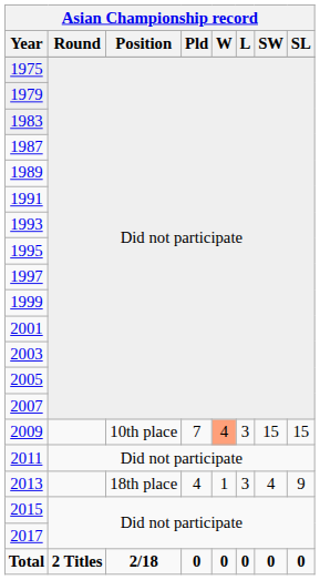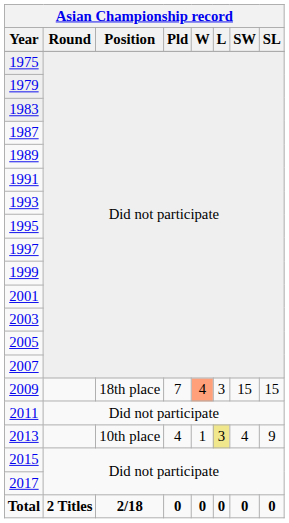 <table class="wikitable" style="text-align: center;">
 <tr>
 <th colspan=8><a href='#'>Asian Championship record</a></th>
 </tr>
 <tr>
 <th>Year</th>
 <th>Round</th>
 <th>Position</th>
 <th>Pld</th>
 <th>W</th>
 <th>L</th>
 <th>SW</th>
 <th>SL</th>
 </tr>
 <tr>
 </tr>
 <tr bgcolor="efefef">
 <td> <a href='#'>1975</a></td>
 <td colspan=7 rowspan=14>Did not participate</td>
 </tr>
 <tr bgcolor="efefef">
 <td> <a href='#'>1979</a></td>
 </tr>
 <tr bgcolor="efefef">
 <td> <a href='#'>1983</a></td>
 </tr>
 <tr>
 <td> <a href='#'>1987</a></td>
 </tr>
 <tr>
 <td> <a href='#'>1989</a></td>
 </tr>
 <tr>
 <td> <a href='#'>1991</a></td>
 </tr>
 <tr>
 <td> <a href='#'>1993</a></td>
 </tr>
 <tr>
 <td> <a href='#'>1995</a></td>
 </tr>
 <tr>
 <td> <a href='#'>1997</a></td>
 </tr>
 <tr>
 <td> <a href='#'>1999</a></td>
 </tr>
 <tr>
 <td> <a href='#'>2001</a></td>
 </tr>
 <tr>
 <td> <a href='#'>2003</a></td>
 </tr>
 <tr>
 <td> <a href='#'>2005</a></td>
 </tr>
 <tr>
 <td> <a href='#'>2007</a></td>
 </tr>
 <tr>
 <td> <a href='#'>2009</a></td>
 <td></td>
-<td>10th place</td>
+<td>18th place</td>
 <td>7</td>
 <td style="background: lightsalmon;">4</td>
 <td>3</td>
 <td>15</td>
 <td>15</td>
 </tr>
 <tr>
 <td> <a href='#'>2011</a></td>
 <td colspan=7 rowspan=1>Did not participate</td>
 </tr>
 <tr>
 <td> <a href='#'>2013</a></td>
 <td></td>
-<td>18th place</td>
+<td>10th place</td>
 <td>4</td>
 <td>1</td>
-<td>3</td>
+<td style="background: khaki;">3</td>
 <td>4</td>
 <td>9</td>
 </tr>
 <tr>
 <td> <a href='#'>2015</a></td>
 <td colspan=7 rowspan=2>Did not participate</td>
 </tr>
 <tr bgcolor=>
 <td> <a href='#'>2017</a></td>
 </tr>
 <tr>
 <td><strong>Total</strong></td>
 <td><strong>2 Titles</strong></td>
 <td><strong>2/18 </strong></td>
 <td><strong>0</strong></td>
 <td><strong>0</strong></td>
 <td><strong>0</strong></td>
 <td><strong>0</strong></td>
 <td><strong>0</strong></td>
 </tr>
 </table>
